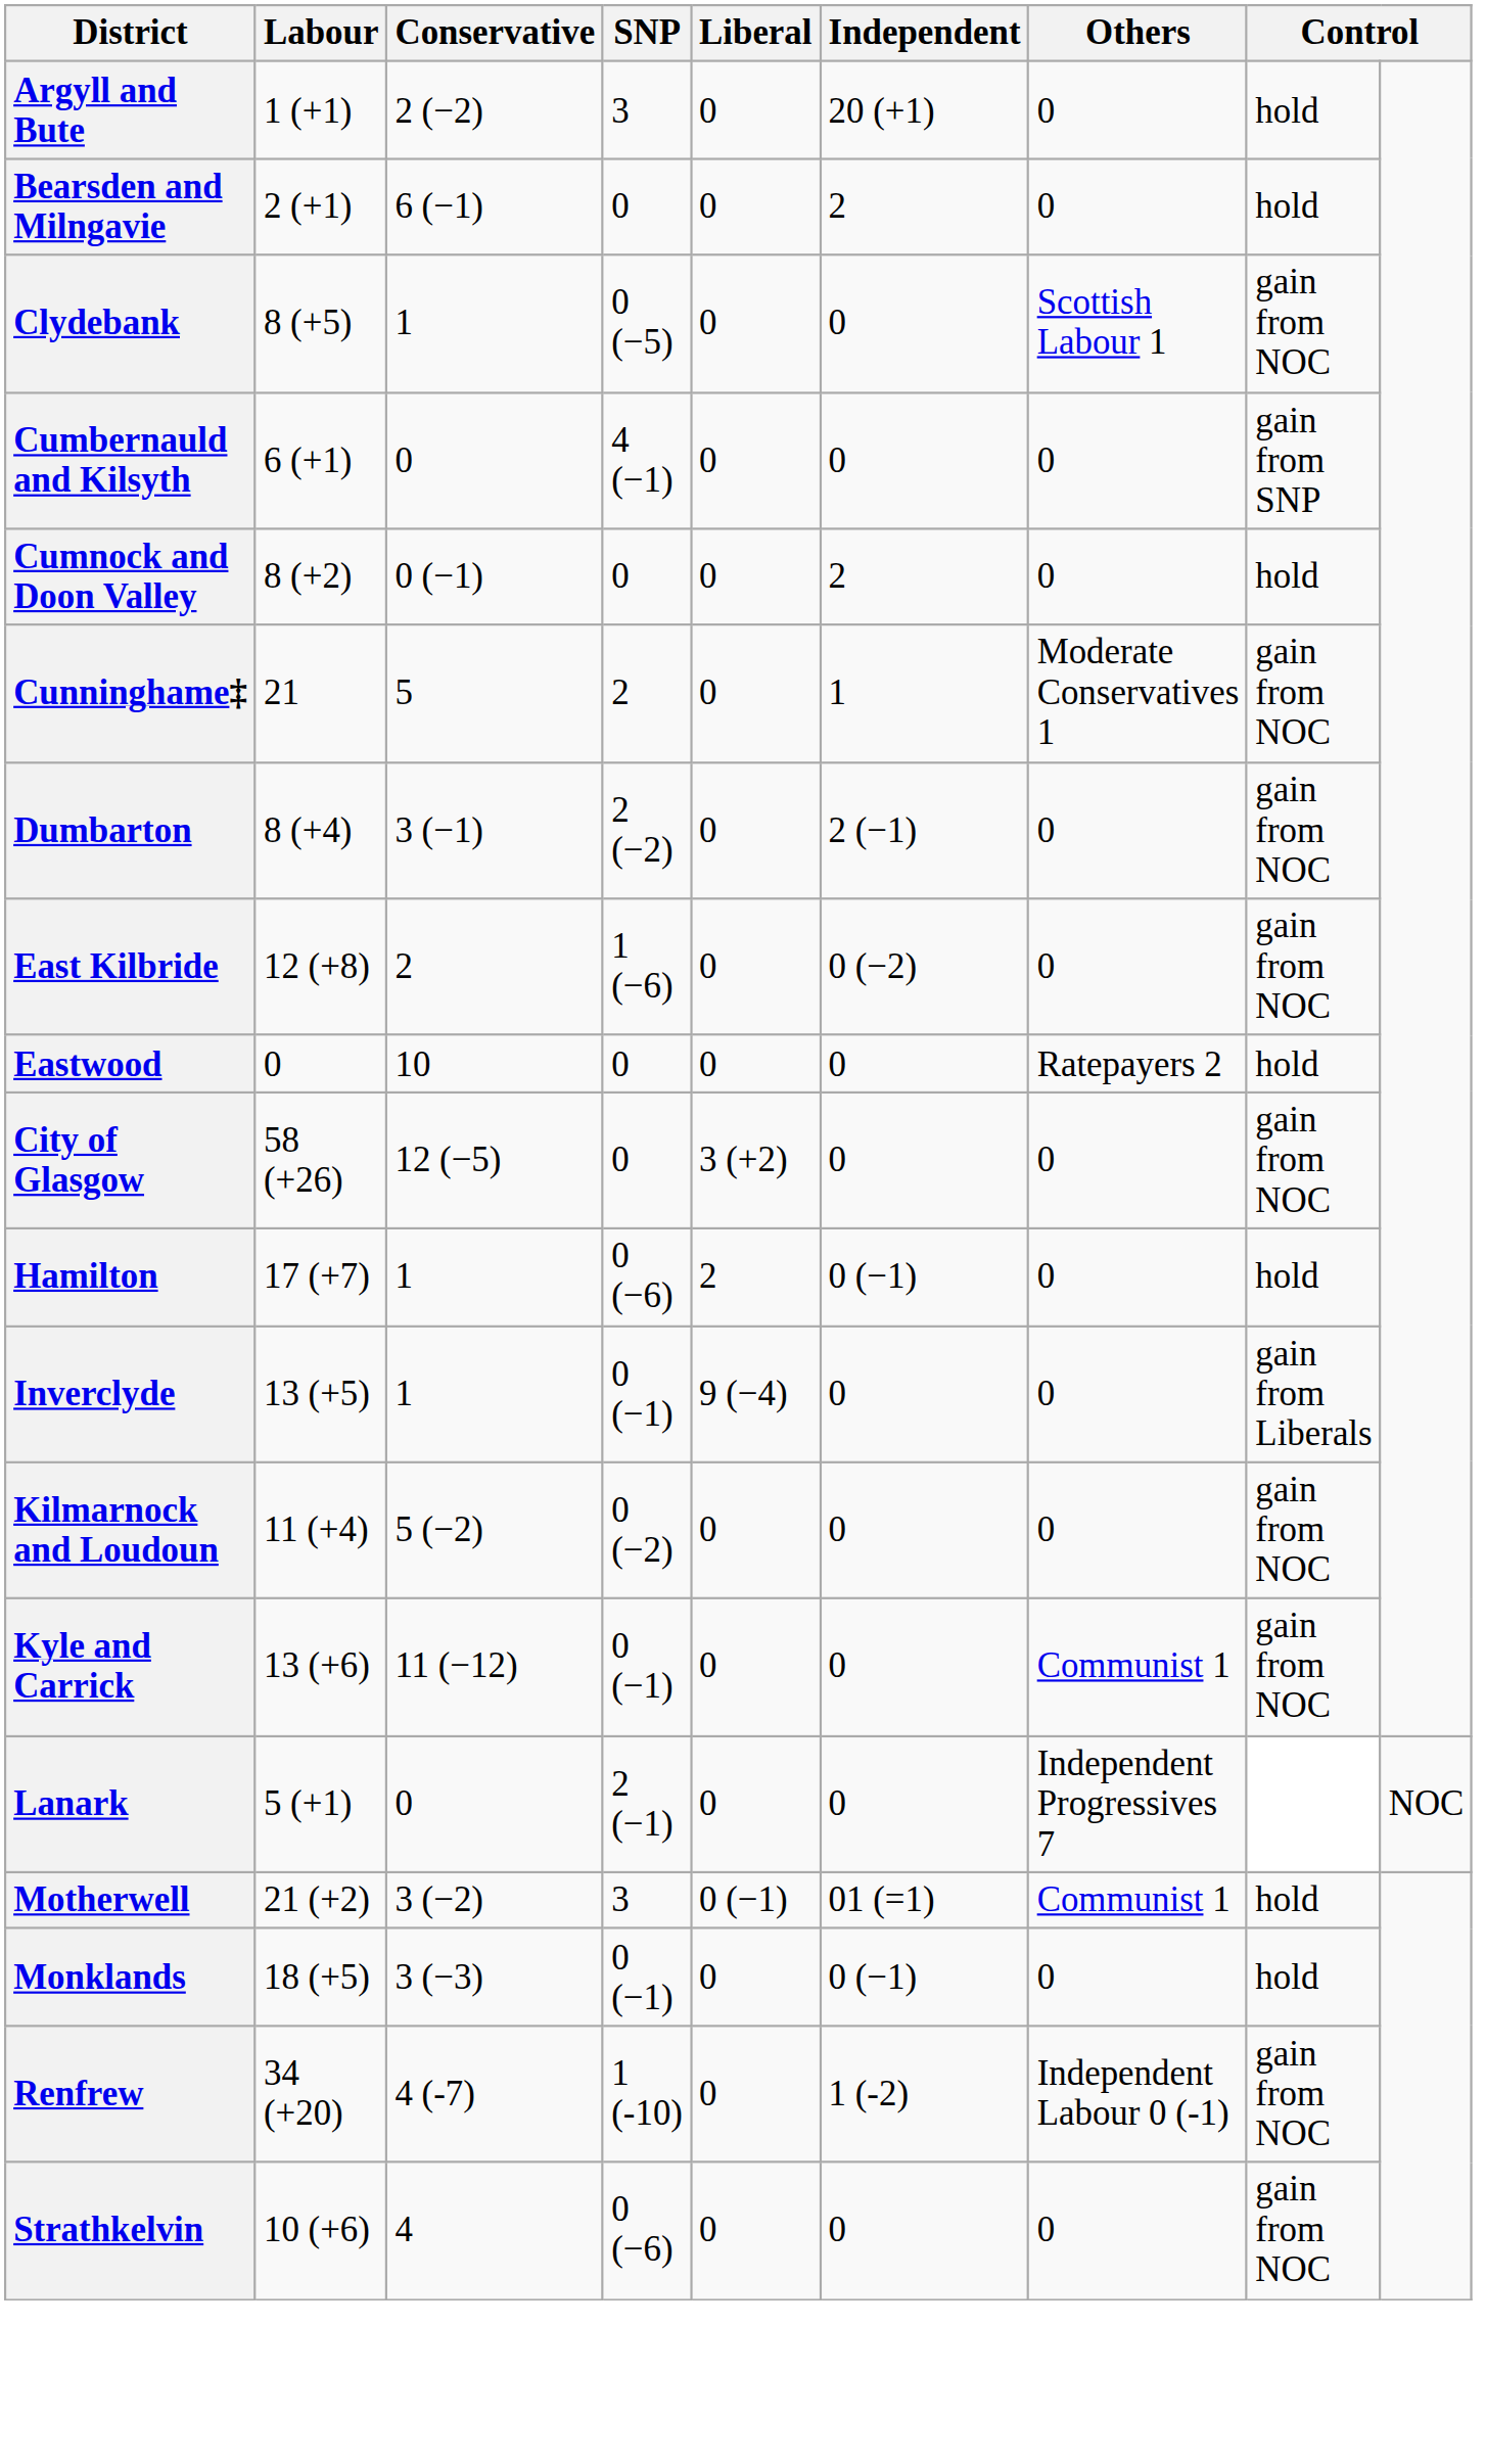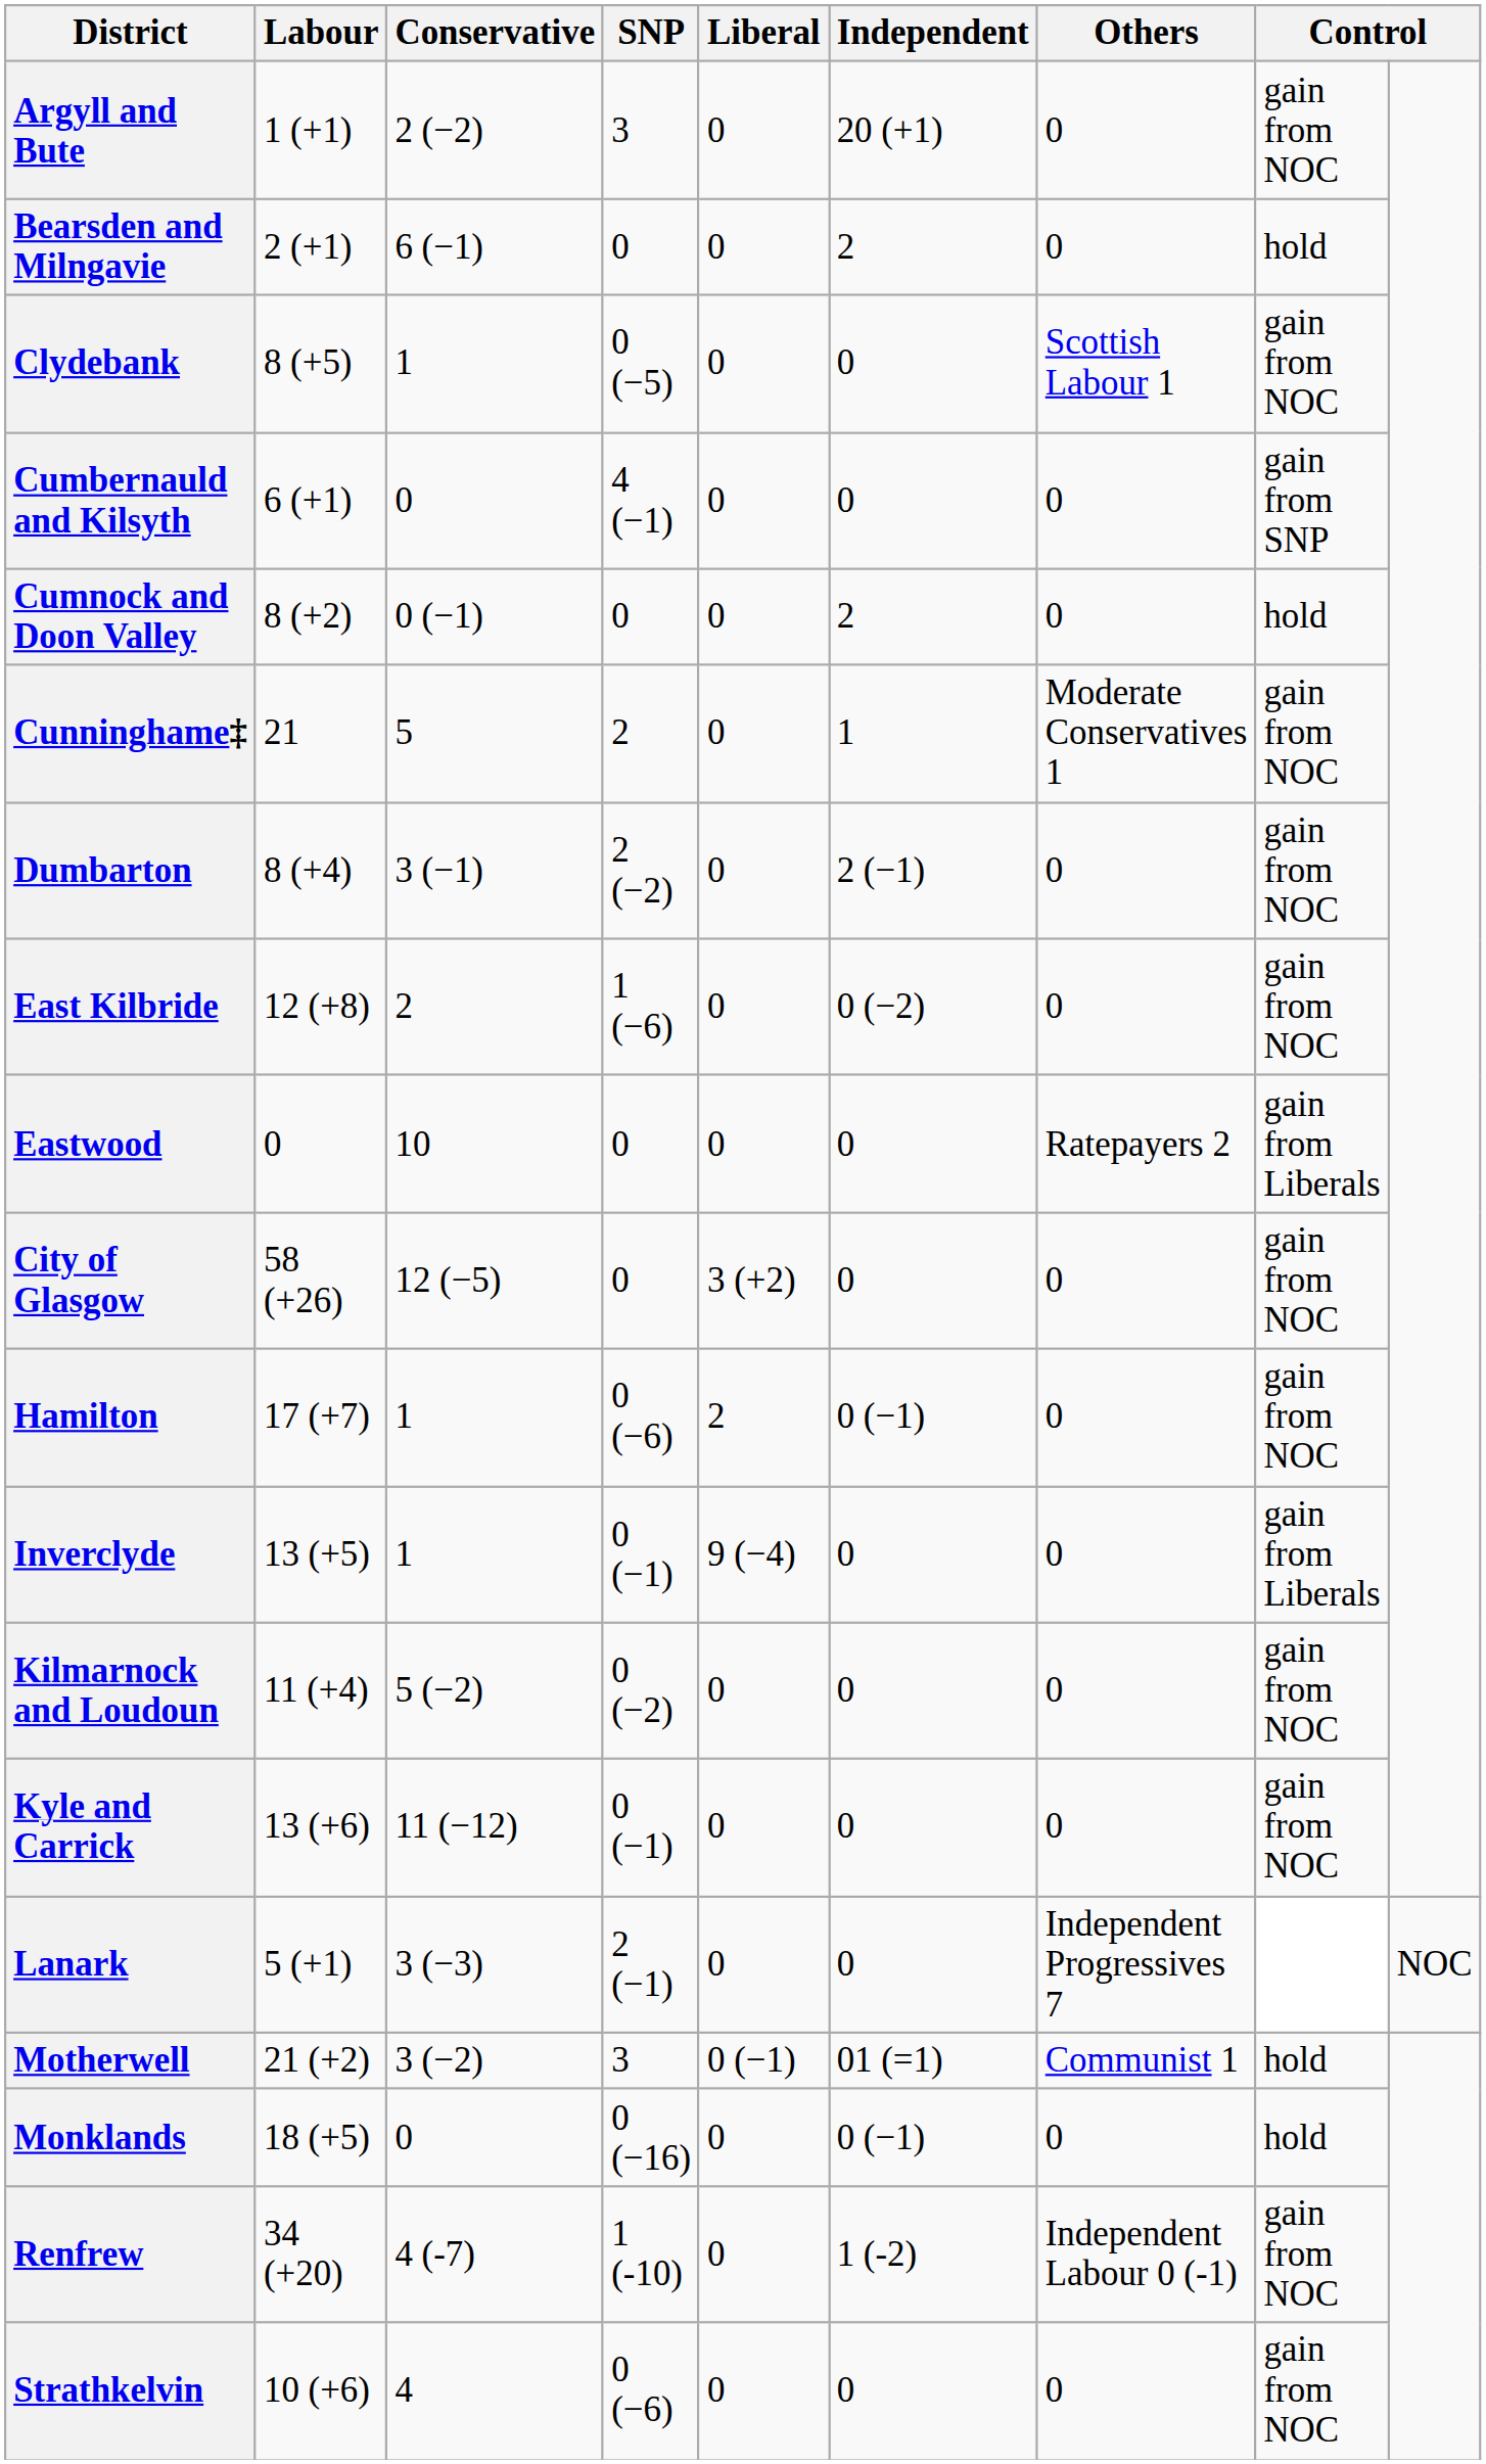 <table class="wikitable">
 <tr>
 <th scope="col">District</th>
 <th scope="col">Labour</th>
 <th scope="col">Conservative</th>
 <th scope="col">SNP</th>
 <th scope="col">Liberal</th>
 <th scope="col">Independent</th>
 <th scope="col">Others</th>
 <th scope="col" colspan=2>Control<br></th>
 </tr>
 <tr>
 <th scope="row" style="text-align: left;"><a href='#'>Argyll and Bute</a></th>
 <td>1 (+1)</td>
 <td>2 (−2)</td>
 <td>3</td>
 <td>0</td>
 <td>20 (+1)</td>
 <td>0</td>
-<td> hold</td>
+<td> gain from NOC</td>
 </tr>
 <tr>
 <th scope="row" style="text-align: left;"><a href='#'>Bearsden and Milngavie</a></th>
 <td>2 (+1)</td>
 <td>6 (−1)</td>
 <td>0</td>
 <td>0</td>
 <td>2</td>
 <td>0</td>
 <td> hold</td>
 </tr>
 <tr>
 <th scope="row" style="text-align: left;"><a href='#'>Clydebank</a></th>
 <td>8 (+5)</td>
 <td>1</td>
 <td>0 (−5)</td>
 <td>0</td>
 <td>0</td>
 <td><a href='#'>Scottish Labour</a> 1</td>
 <td> gain from NOC</td>
 </tr>
 <tr>
 <th scope="row" style="text-align: left;"><a href='#'>Cumbernauld and Kilsyth</a></th>
 <td>6 (+1)</td>
 <td>0</td>
 <td>4 (−1)</td>
 <td>0</td>
 <td>0</td>
 <td>0</td>
 <td> gain from SNP</td>
 </tr>
 <tr>
 <th scope="row" style="text-align: left;"><a href='#'>Cumnock and Doon Valley</a></th>
 <td>8 (+2)</td>
 <td>0 (−1)</td>
 <td>0</td>
 <td>0</td>
 <td>2</td>
 <td>0</td>
 <td> hold</td>
 </tr>
 <tr>
 <th scope="row" style="text-align: left;"><a href='#'>Cunninghame</a>‡</th>
 <td>21</td>
 <td>5</td>
 <td>2</td>
 <td>0</td>
 <td>1</td>
 <td>Moderate Conservatives 1</td>
 <td> gain from NOC</td>
 </tr>
 <tr>
 <th scope="row" style="text-align: left;"><a href='#'>Dumbarton</a></th>
 <td>8 (+4)</td>
 <td>3 (−1)</td>
 <td>2 (−2)</td>
 <td>0</td>
 <td>2 (−1)</td>
 <td>0</td>
 <td> gain from NOC</td>
 </tr>
 <tr>
 <th scope="row" style="text-align: left;"><a href='#'>East Kilbride</a></th>
 <td>12 (+8)</td>
 <td>2</td>
 <td>1 (−6)</td>
 <td>0</td>
 <td>0 (−2)</td>
 <td>0</td>
 <td> gain from NOC</td>
 </tr>
 <tr>
 <th scope="row" style="text-align: left;"><a href='#'>Eastwood</a></th>
 <td>0</td>
 <td>10</td>
 <td>0</td>
 <td>0</td>
 <td>0</td>
 <td>Ratepayers 2</td>
-<td> hold</td>
+<td> gain from Liberals</td>
 </tr>
 <tr>
 <th scope="row" style="text-align: left;"><a href='#'>City of Glasgow</a></th>
 <td>58 (+26)</td>
 <td>12 (−5)</td>
 <td>0</td>
 <td>3 (+2)</td>
 <td>0</td>
 <td>0</td>
 <td> gain from NOC</td>
 </tr>
 <tr>
 <th scope="row" style="text-align: left;"><a href='#'>Hamilton</a></th>
 <td>17 (+7)</td>
 <td>1</td>
 <td>0 (−6)</td>
 <td>2</td>
 <td>0 (−1)</td>
 <td>0</td>
-<td> hold</td>
+<td> gain from NOC</td>
 </tr>
 <tr>
 <th scope="row" style="text-align: left;"><a href='#'>Inverclyde</a></th>
 <td>13 (+5)</td>
 <td>1</td>
 <td>0 (−1)</td>
 <td>9 (−4)</td>
 <td>0</td>
 <td>0</td>
 <td> gain from Liberals</td>
 </tr>
 <tr>
 <th scope="row" style="text-align: left;"><a href='#'>Kilmarnock and Loudoun</a></th>
 <td>11 (+4)</td>
 <td>5 (−2)</td>
 <td>0 (−2)</td>
 <td>0</td>
 <td>0</td>
 <td>0</td>
 <td> gain from NOC</td>
 </tr>
 <tr>
 <th scope="row" style="text-align: left;"><a href='#'>Kyle and Carrick</a></th>
 <td>13 (+6)</td>
 <td>11 (−12)</td>
 <td>0 (−1)</td>
 <td>0</td>
 <td>0</td>
-<td><a href='#'>Communist</a> 1</td>
+<td>0</td>
 <td> gain from NOC</td>
 </tr>
 <tr>
 <th scope="row" style="text-align: left;"><a href='#'>Lanark</a></th>
 <td>5 (+1)</td>
-<td>0</td>
+<td>3 (−3)</td>
 <td>2 (−1)</td>
 <td>0</td>
 <td>0</td>
 <td>Independent Progressives 7</td>
 <td bgcolor=white></td>
 <td>NOC</td>
 </tr>
 <tr>
 <th scope="row" style="text-align: left;"><a href='#'>Motherwell</a></th>
 <td>21 (+2)</td>
 <td>3 (−2)</td>
 <td>3</td>
 <td>0 (−1)</td>
 <td>01 (=1)</td>
 <td><a href='#'>Communist</a> 1</td>
 <td> hold</td>
 </tr>
 <tr>
 <th scope="row" style="text-align: left;"><a href='#'>Monklands</a></th>
 <td>18 (+5)</td>
-<td>3 (−3)</td>
-<td>0 (−1)</td>
+<td>0</td>
+<td>0 (−16)</td>
 <td>0</td>
 <td>0 (−1)</td>
 <td>0</td>
 <td> hold</td>
 </tr>
 <tr>
 <th scope="row" style="text-align: left;"><a href='#'>Renfrew</a></th>
 <td>34 (+20)</td>
 <td>4 (-7)</td>
 <td>1 (-10)</td>
 <td>0</td>
 <td>1 (-2)</td>
 <td>Independent Labour 0 (-1)</td>
 <td> gain from NOC</td>
 </tr>
 <tr>
 <th scope="row" style="text-align: left;"><a href='#'>Strathkelvin</a></th>
 <td>10 (+6)</td>
 <td>4</td>
 <td>0 (−6)</td>
 <td>0</td>
 <td>0</td>
 <td>0</td>
 <td> gain from NOC</td>
 </tr>
 </table>
